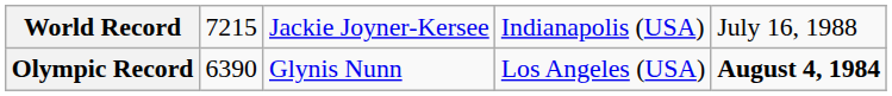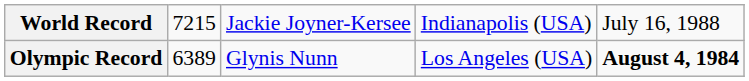 <table class="wikitable" style="font-size:95%;">
 <tr>
 <th>World Record</th>
 <td>7215</td>
 <td> <a href='#'>Jackie Joyner-Kersee</a></td>
 <td><a href='#'>Indianapolis</a> (<a href='#'>USA</a>)</td>
 <td>July 16, 1988</td>
 </tr>
 <tr>
 <th>Olympic Record</th>
-<td>6390</td>
+<td>6389</td>
 <td> <a href='#'>Glynis Nunn</a></td>
 <td><a href='#'>Los Angeles</a> (<a href='#'>USA</a>)</td>
 <td><strong>August 4, 1984</strong></td>
 </tr>
 </table>
